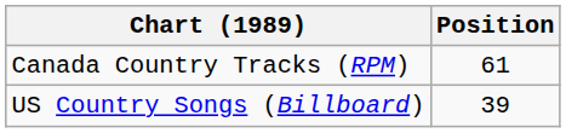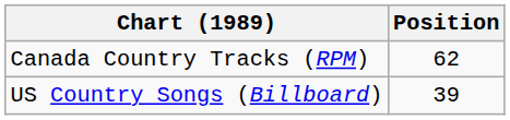 <table class="wikitable sortable">
 <tr>
 <th scope="col">Chart (1989)</th>
 <th scope="col">Position</th>
 </tr>
 <tr>
 <td>Canada Country Tracks (<em><a href='#'>RPM</a></em>)</td>
-<td align="center">61</td>
+<td align="center">62</td>
 </tr>
 <tr>
 <td>US <a href='#'>Country Songs</a> (<em><a href='#'>Billboard</a></em>)</td>
 <td align="center">39</td>
 </tr>
 </table>
